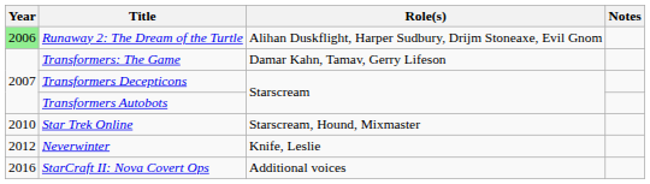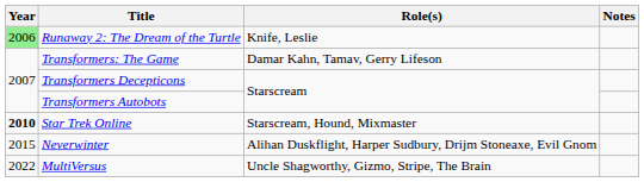 <table class = "wikitable sortable">
 <tr>
 <th>Year</th>
 <th>Title</th>
 <th>Role(s)</th>
 <th class = "unsortable">Notes</th>
 </tr>
 <tr>
 <td style="background: lightgreen;">2006</td>
 <td><em><a href='#'>Runaway 2: The Dream of the Turtle</a></em></td>
-<td>Alihan Duskflight, Harper Sudbury, Drijm Stoneaxe, Evil Gnom</td>
+<td>Knife, Leslie</td>
 <td></td>
 </tr>
 <tr>
 <td rowspan="3">2007</td>
 <td><em><a href='#'>Transformers: The Game</a></em></td>
 <td>Damar Kahn, Tamav, Gerry Lifeson</td>
 <td></td>
 </tr>
 <tr>
 <td><em><a href='#'>Transformers Decepticons</a></em></td>
 <td rowspan="2">Starscream</td>
 <td></td>
 </tr>
 <tr>
 <td><em><a href='#'>Transformers Autobots</a></em></td>
 <td></td>
 </tr>
 <tr>
-<td>2010</td>
+<td><strong>2010</strong></td>
 <td><em><a href='#'>Star Trek Online</a></em></td>
 <td>Starscream, Hound, Mixmaster</td>
 <td></td>
 </tr>
 <tr>
-<td>2012</td>
+<td>2015</td>
 <td><em><a href='#'>Neverwinter</a></em></td>
-<td>Knife, Leslie</td>
+<td>Alihan Duskflight, Harper Sudbury, Drijm Stoneaxe, Evil Gnom</td>
 <td></td>
 </tr>
 <tr>
-<td>2016</td>
-<td><em><a href='#'>StarCraft II: Nova Covert Ops</a></em></td>
-<td>Additional voices</td>
+<td>2022</td>
+<td><em><a href='#'>MultiVersus</a></em></td>
+<td>Uncle Shagworthy, Gizmo, Stripe, The Brain</td>
 <td></td>
 </tr>
 </table>
